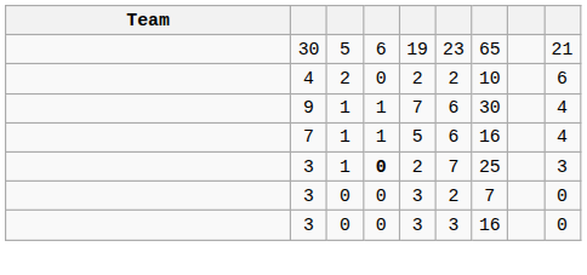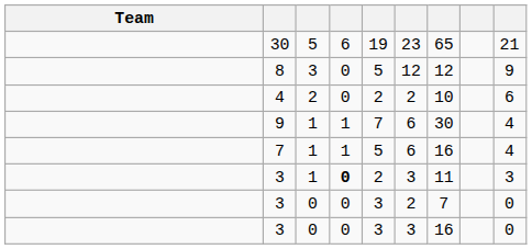 <table class="wikitable sortable" style="text-align:center">
 <tr>
 <th width=200>Team</th>
 <th width=20></th>
 <th width=20></th>
 <th width=20></th>
 <th width=20></th>
 <th width=20></th>
 <th width=20></th>
 <th width=20></th>
 <th width=20></th>
 </tr>
 <tr>
 <td align=left></td>
 <td>30</td>
 <td>5</td>
 <td>6</td>
 <td>19</td>
 <td>23</td>
 <td>65</td>
 <td></td>
 <td>21</td>
+</tr>
+<tr>
+<td align=left></td>
+<td>8</td>
+<td>3</td>
+<td>0</td>
+<td>5</td>
+<td>12</td>
+<td>12</td>
+<td></td>
+<td>9</td>
 </tr>
 <tr>
 <td align=left></td>
 <td>4</td>
 <td>2</td>
 <td>0</td>
 <td>2</td>
 <td>2</td>
 <td>10</td>
 <td></td>
 <td>6</td>
 </tr>
 <tr>
 <td align=left></td>
 <td>9</td>
 <td>1</td>
 <td>1</td>
 <td>7</td>
 <td>6</td>
 <td>30</td>
 <td></td>
 <td>4</td>
 </tr>
 <tr>
 <td align=left></td>
 <td>7</td>
 <td>1</td>
 <td>1</td>
 <td>5</td>
 <td>6</td>
 <td>16</td>
 <td></td>
 <td>4</td>
 </tr>
 <tr>
 <td align=left></td>
 <td>3</td>
 <td>1</td>
 <td><strong>0</strong></td>
 <td>2</td>
-<td>7</td>
-<td>25</td>
+<td>3</td>
+<td>11</td>
 <td></td>
 <td>3</td>
 </tr>
 <tr>
 <td align=left></td>
 <td>3</td>
 <td>0</td>
 <td>0</td>
 <td>3</td>
 <td>2</td>
 <td>7</td>
 <td></td>
 <td>0</td>
 </tr>
 <tr>
 <td align=left></td>
 <td>3</td>
 <td>0</td>
 <td>0</td>
 <td>3</td>
 <td>3</td>
 <td>16</td>
 <td></td>
 <td>0</td>
 </tr>
 </table>
